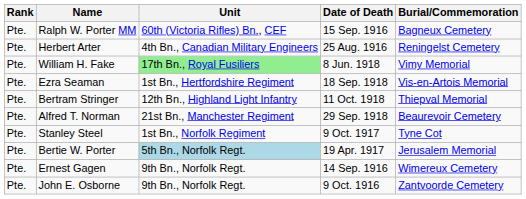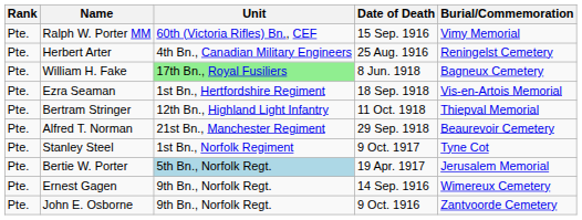 <table class="wikitable">
 <tr>
 <th>Rank</th>
 <th>Name</th>
 <th>Unit</th>
 <th>Date of Death</th>
 <th>Burial/Commemoration</th>
 </tr>
 <tr>
 <td>Pte.</td>
 <td>Ralph W. Porter <a href='#'>MM</a></td>
 <td><a href='#'>60th (Victoria Rifles) Bn.</a>, <a href='#'>CEF</a></td>
 <td>15 Sep. 1916</td>
-<td><a href='#'>Bagneux Cemetery</a></td>
+<td><a href='#'>Vimy Memorial</a></td>
 </tr>
 <tr>
 <td>Pte.</td>
 <td>Herbert Arter</td>
 <td>4th Bn., <a href='#'>Canadian Military Engineers</a></td>
 <td>25 Aug. 1916</td>
 <td><a href='#'>Reningelst Cemetery</a></td>
 </tr>
 <tr>
 <td>Pte.</td>
 <td>William H. Fake</td>
 <td style="background: lightgreen;">17th Bn., <a href='#'>Royal Fusiliers</a></td>
 <td>8 Jun. 1918</td>
-<td><a href='#'>Vimy Memorial</a></td>
+<td><a href='#'>Bagneux Cemetery</a></td>
 </tr>
 <tr>
 <td>Pte.</td>
 <td>Ezra Seaman</td>
 <td>1st Bn., <a href='#'>Hertfordshire Regiment</a></td>
 <td>18 Sep. 1918</td>
 <td><a href='#'>Vis-en-Artois Memorial</a></td>
 </tr>
 <tr>
 <td>Pte.</td>
 <td>Bertram Stringer</td>
 <td>12th Bn., <a href='#'>Highland Light Infantry</a></td>
 <td>11 Oct. 1918</td>
 <td><a href='#'>Thiepval Memorial</a></td>
 </tr>
 <tr>
 <td>Pte.</td>
 <td>Alfred T. Norman</td>
 <td>21st Bn., <a href='#'>Manchester Regiment</a></td>
 <td>29 Sep. 1918</td>
 <td><a href='#'>Beaurevoir Cemetery</a></td>
 </tr>
 <tr>
 <td>Pte.</td>
 <td>Stanley Steel</td>
 <td>1st Bn., <a href='#'>Norfolk Regiment</a></td>
 <td>9 Oct. 1917</td>
 <td><a href='#'>Tyne Cot</a></td>
 </tr>
 <tr>
 <td>Pte.</td>
 <td>Bertie W. Porter</td>
 <td style="background: lightblue;">5th Bn., Norfolk Regt.</td>
 <td>19 Apr. 1917</td>
 <td><a href='#'>Jerusalem Memorial</a></td>
 </tr>
 <tr>
 <td>Pte.</td>
 <td>Ernest Gagen</td>
 <td>9th Bn., Norfolk Regt.</td>
 <td>14 Sep. 1916</td>
 <td><a href='#'>Wimereux Cemetery</a></td>
 </tr>
 <tr>
 <td>Pte.</td>
 <td>John E. Osborne</td>
 <td>9th Bn., Norfolk Regt.</td>
 <td>9 Oct. 1916</td>
 <td><a href='#'>Zantvoorde Cemetery</a></td>
 </tr>
 </table>
